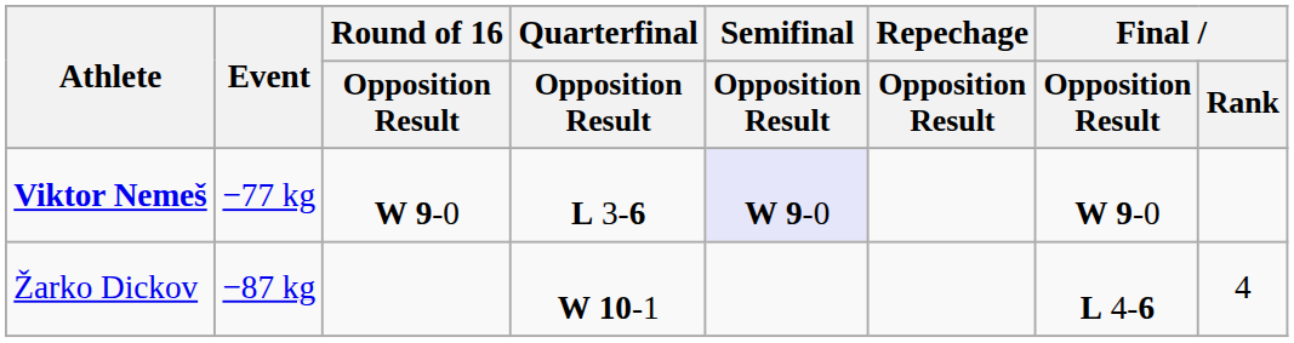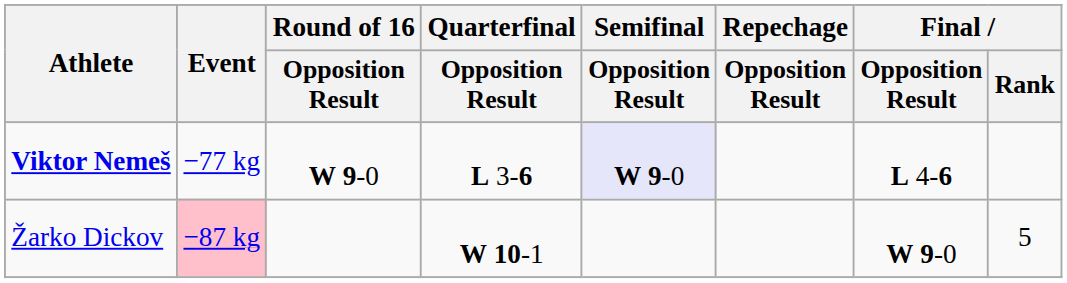 <table class="wikitable" style="font-size:90%">
 <tr>
 <th rowspan="2">Athlete</th>
 <th rowspan="2">Event</th>
 <th>Round of 16</th>
 <th>Quarterfinal</th>
 <th>Semifinal</th>
 <th>Repechage</th>
 <th colspan=2>Final / </th>
 </tr>
 <tr style="font-size: 95%">
 <th>Opposition<br>Result</th>
 <th>Opposition<br>Result</th>
 <th>Opposition<br>Result</th>
 <th>Opposition<br>Result</th>
 <th>Opposition<br>Result</th>
 <th>Rank</th>
 </tr>
 <tr align=center>
 <td align=left><strong><a href='#'>Viktor Nemeš</a></strong></td>
 <td align=left><a href='#'>−77 kg</a></td>
 <td><br><strong>W</strong> <strong>9</strong>-0</td>
 <td><br><strong>L</strong> 3-<strong>6</strong></td>
 <td style="background: lavender;"><br><strong>W</strong> <strong>9</strong>-0</td>
 <td></td>
-<td><br><strong>W</strong> <strong>9</strong>-0</td>
+<td><br><strong>L</strong> 4-<strong>6</strong></td>
 <td></td>
 </tr>
 <tr align=center>
 <td align=left><a href='#'>Žarko Dickov</a></td>
-<td align=left><a href='#'>−87 kg</a></td>
+<td align=left style="background: pink;"><a href='#'>−87 kg</a></td>
 <td></td>
 <td><br><strong>W</strong> <strong>10</strong>-1</td>
 <td></td>
 <td></td>
-<td><br><strong>L</strong> 4-<strong>6</strong></td>
-<td>4</td>
+<td><br><strong>W</strong> <strong>9</strong>-0</td>
+<td>5</td>
 </tr>
 </table>
